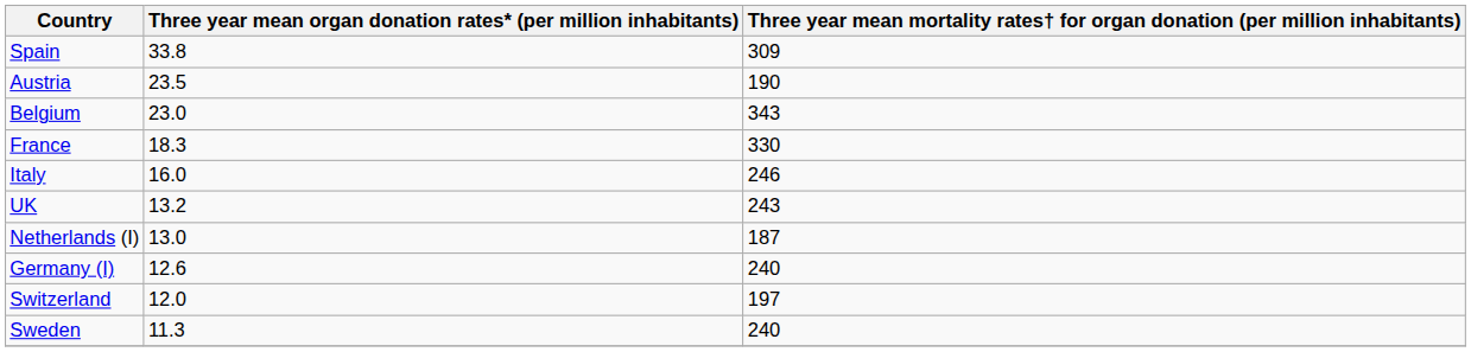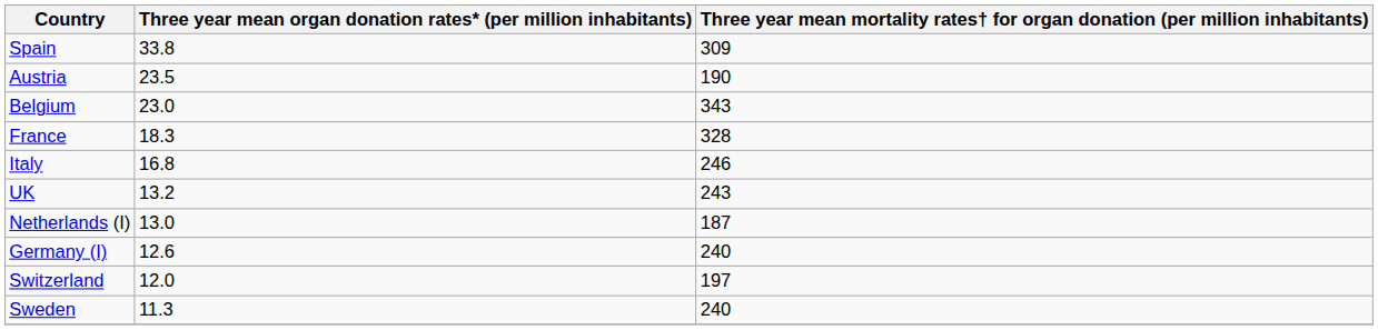 <table class="wikitable">
 <tr>
 <th>Country</th>
 <th>Three year mean organ donation rates* (per million inhabitants)</th>
 <th>Three year mean mortality rates† for organ donation (per million inhabitants)</th>
 </tr>
 <tr>
 <td><a href='#'>Spain</a></td>
 <td>33.8</td>
 <td>309</td>
 </tr>
 <tr>
 <td><a href='#'>Austria</a></td>
 <td>23.5</td>
 <td>190</td>
 </tr>
 <tr>
 <td><a href='#'>Belgium</a></td>
 <td>23.0</td>
 <td>343</td>
 </tr>
 <tr>
 <td><a href='#'>France</a></td>
 <td>18.3</td>
-<td>330</td>
+<td>328</td>
 </tr>
 <tr>
 <td><a href='#'>Italy</a></td>
-<td>16.0</td>
+<td>16.8</td>
 <td>246</td>
 </tr>
 <tr>
 <td><a href='#'>UK</a></td>
 <td>13.2</td>
 <td>243</td>
 </tr>
 <tr>
 <td><a href='#'>Netherlands</a> (I)</td>
 <td>13.0</td>
 <td>187</td>
 </tr>
 <tr>
 <td><a href='#'>Germany (I)</a></td>
 <td>12.6</td>
 <td>240</td>
 </tr>
 <tr>
 <td><a href='#'>Switzerland</a></td>
 <td>12.0</td>
 <td>197</td>
 </tr>
 <tr>
 <td><a href='#'>Sweden</a></td>
 <td>11.3</td>
 <td>240</td>
 </tr>
 <tr>
 </tr>
 </table>
